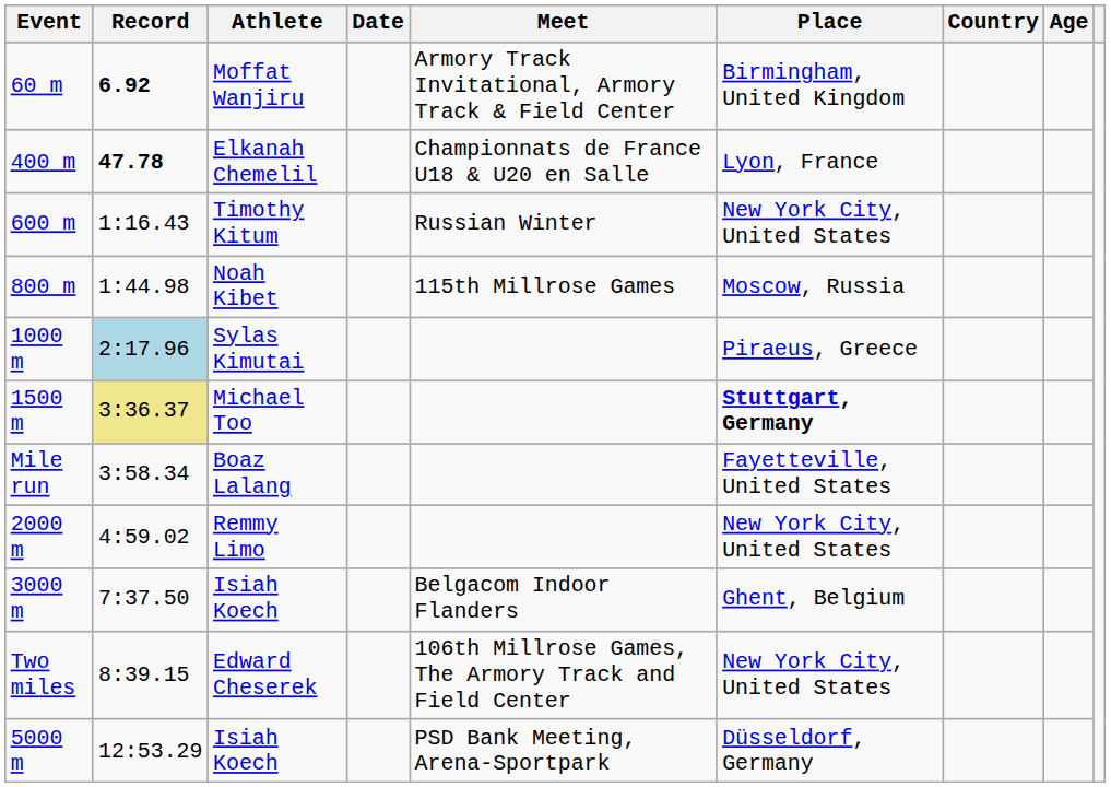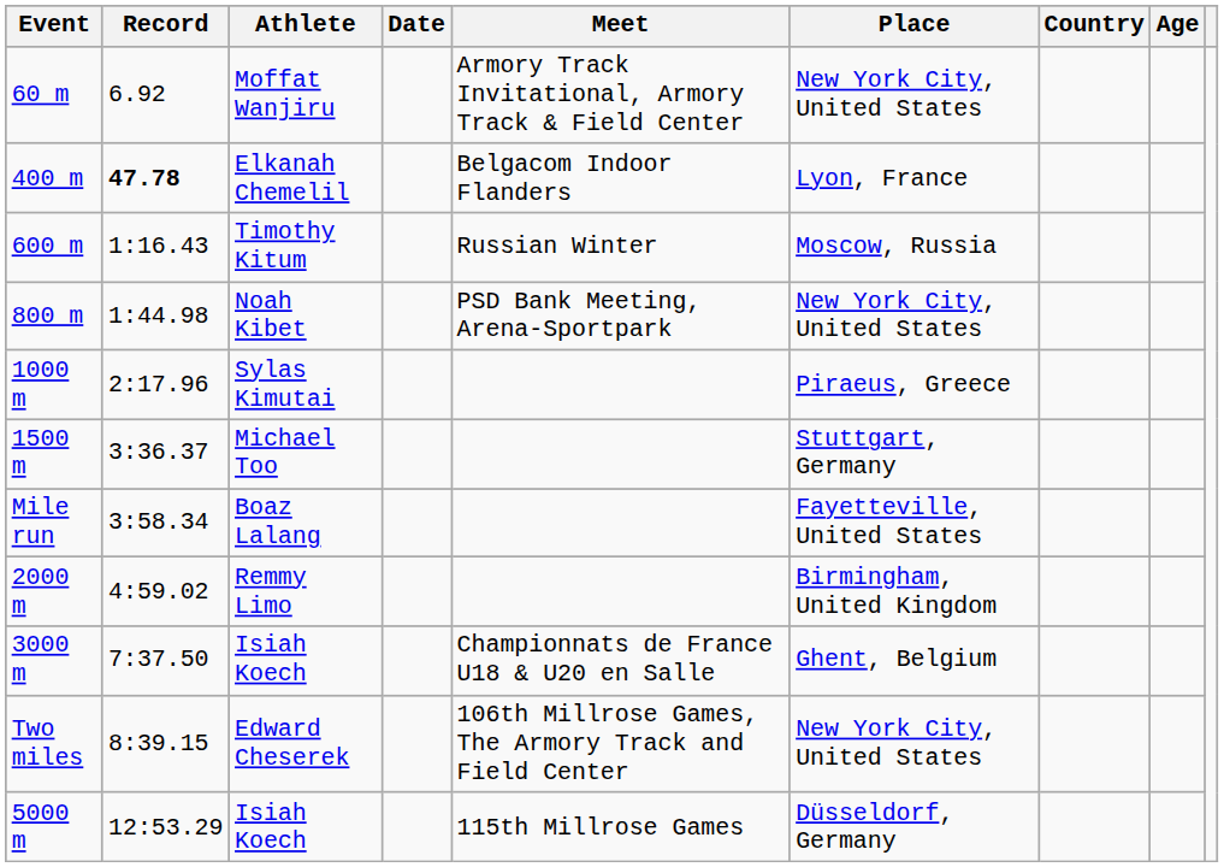 <table class="wikitable sortable" style="font-size: 90%; width: 95%;">
 <tr>
 <th>Event</th>
 <th>Record</th>
 <th>Athlete</th>
 <th>Date</th>
 <th>Meet</th>
 <th>Place</th>
 <th>Country</th>
 <th>Age</th>
 <th></th>
 </tr>
 <tr>
 <td><a href='#'>60 m</a></td>
-<td><strong>6.92</strong></td>
+<td>6.92</td>
 <td><a href='#'>Moffat Wanjiru</a></td>
 <td></td>
 <td>Armory Track Invitational, Armory Track & Field Center</td>
-<td><a href='#'>Birmingham</a>, United Kingdom</td>
+<td><a href='#'>New York City</a>, United States</td>
 <td></td>
 <td></td>
 </tr>
 <tr>
 <td><a href='#'>400 m</a></td>
 <td><strong>47.78</strong></td>
 <td><a href='#'>Elkanah Chemelil</a></td>
 <td></td>
-<td>Championnats de France U18 & U20 en Salle</td>
+<td>Belgacom Indoor Flanders</td>
 <td><a href='#'>Lyon</a>, France</td>
 <td></td>
 <td></td>
 </tr>
 <tr>
 <td><a href='#'>600 m</a></td>
 <td>1:16.43</td>
 <td><a href='#'>Timothy Kitum</a></td>
 <td></td>
 <td>Russian Winter</td>
-<td><a href='#'>New York City</a>, United States</td>
+<td><a href='#'>Moscow</a>, Russia</td>
 <td></td>
 <td></td>
 </tr>
 <tr>
 <td><a href='#'>800 m</a></td>
 <td>1:44.98</td>
 <td><a href='#'>Noah Kibet</a></td>
 <td></td>
-<td>115th Millrose Games</td>
-<td><a href='#'>Moscow</a>, Russia</td>
+<td>PSD Bank Meeting, Arena-Sportpark</td>
+<td><a href='#'>New York City</a>, United States</td>
 <td></td>
 <td></td>
 </tr>
 <tr>
 <td><a href='#'>1000 m</a></td>
-<td style="background: lightblue;">2:17.96</td>
+<td>2:17.96</td>
 <td><a href='#'>Sylas Kimutai</a></td>
 <td></td>
 <td></td>
 <td><a href='#'>Piraeus</a>, Greece</td>
 <td></td>
 <td></td>
 </tr>
 <tr>
 <td><a href='#'>1500 m</a></td>
-<td style="background: khaki;">3:36.37</td>
+<td>3:36.37</td>
 <td><a href='#'>Michael Too</a></td>
 <td></td>
 <td></td>
-<td><strong><a href='#'>Stuttgart</a>, Germany</strong></td>
+<td><a href='#'>Stuttgart</a>, Germany</td>
 <td></td>
 <td></td>
 </tr>
 <tr>
 <td><a href='#'>Mile run</a></td>
 <td>3:58.34</td>
 <td><a href='#'>Boaz Lalang</a></td>
 <td></td>
 <td></td>
 <td><a href='#'>Fayetteville</a>, United States</td>
 <td></td>
 <td></td>
 </tr>
 <tr>
 <td><a href='#'>2000 m</a></td>
 <td>4:59.02</td>
 <td><a href='#'>Remmy Limo</a></td>
 <td></td>
 <td></td>
-<td><a href='#'>New York City</a>, United States</td>
+<td><a href='#'>Birmingham</a>, United Kingdom</td>
 <td></td>
 <td></td>
 </tr>
 <tr>
 <td><a href='#'>3000 m</a></td>
 <td>7:37.50</td>
 <td><a href='#'>Isiah Koech</a></td>
 <td></td>
-<td>Belgacom Indoor Flanders</td>
+<td>Championnats de France U18 & U20 en Salle</td>
 <td><a href='#'>Ghent</a>, Belgium</td>
 <td></td>
 <td></td>
 </tr>
 <tr>
 <td><a href='#'>Two miles</a></td>
 <td>8:39.15</td>
 <td><a href='#'>Edward Cheserek</a></td>
 <td></td>
 <td>106th Millrose Games, The Armory Track and Field Center</td>
 <td><a href='#'>New York City</a>, United States</td>
 <td></td>
 <td></td>
 </tr>
 <tr>
 <td><a href='#'>5000 m</a></td>
 <td>12:53.29</td>
 <td><a href='#'>Isiah Koech</a></td>
 <td></td>
-<td>PSD Bank Meeting, Arena-Sportpark</td>
+<td>115th Millrose Games</td>
 <td><a href='#'>Düsseldorf</a>, Germany</td>
 <td></td>
 <td></td>
 </tr>
 </table>
